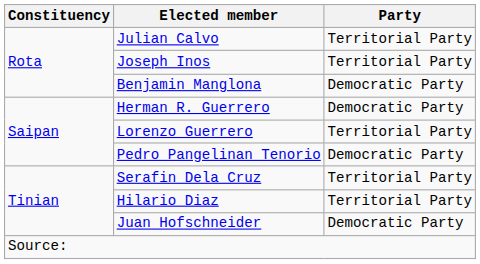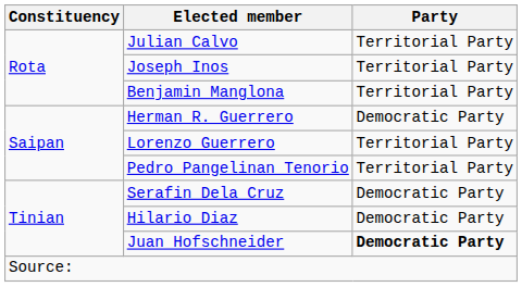 <table class=wikitable>
 <tr>
 <th>Constituency</th>
 <th>Elected member</th>
 <th>Party</th>
 </tr>
 <tr>
 <td rowspan=3><a href='#'>Rota</a></td>
 <td><a href='#'>Julian Calvo</a></td>
 <td>Territorial Party</td>
 </tr>
 <tr>
 <td><a href='#'>Joseph Inos</a></td>
 <td>Territorial Party</td>
 </tr>
 <tr>
 <td><a href='#'>Benjamin Manglona</a></td>
-<td>Democratic Party</td>
+<td>Territorial Party</td>
 </tr>
 <tr>
 <td rowspan=3><a href='#'>Saipan</a></td>
 <td><a href='#'>Herman R. Guerrero</a></td>
 <td>Democratic Party</td>
 </tr>
 <tr>
 <td><a href='#'>Lorenzo Guerrero</a></td>
 <td>Territorial Party</td>
 </tr>
 <tr>
 <td><a href='#'>Pedro Pangelinan Tenorio</a></td>
-<td>Democratic Party</td>
+<td>Territorial Party</td>
 </tr>
 <tr>
 <td rowspan=3><a href='#'>Tinian</a></td>
 <td><a href='#'>Serafin Dela Cruz</a></td>
-<td>Territorial Party</td>
+<td>Democratic Party</td>
 </tr>
 <tr>
 <td><a href='#'>Hilario Diaz</a></td>
-<td>Territorial Party</td>
+<td>Democratic Party</td>
 </tr>
 <tr>
 <td><a href='#'>Juan Hofschneider</a></td>
-<td>Democratic Party</td>
+<td><strong>Democratic Party</strong></td>
 </tr>
 <tr>
 <td colspan=3>Source: </td>
 </tr>
 </table>
